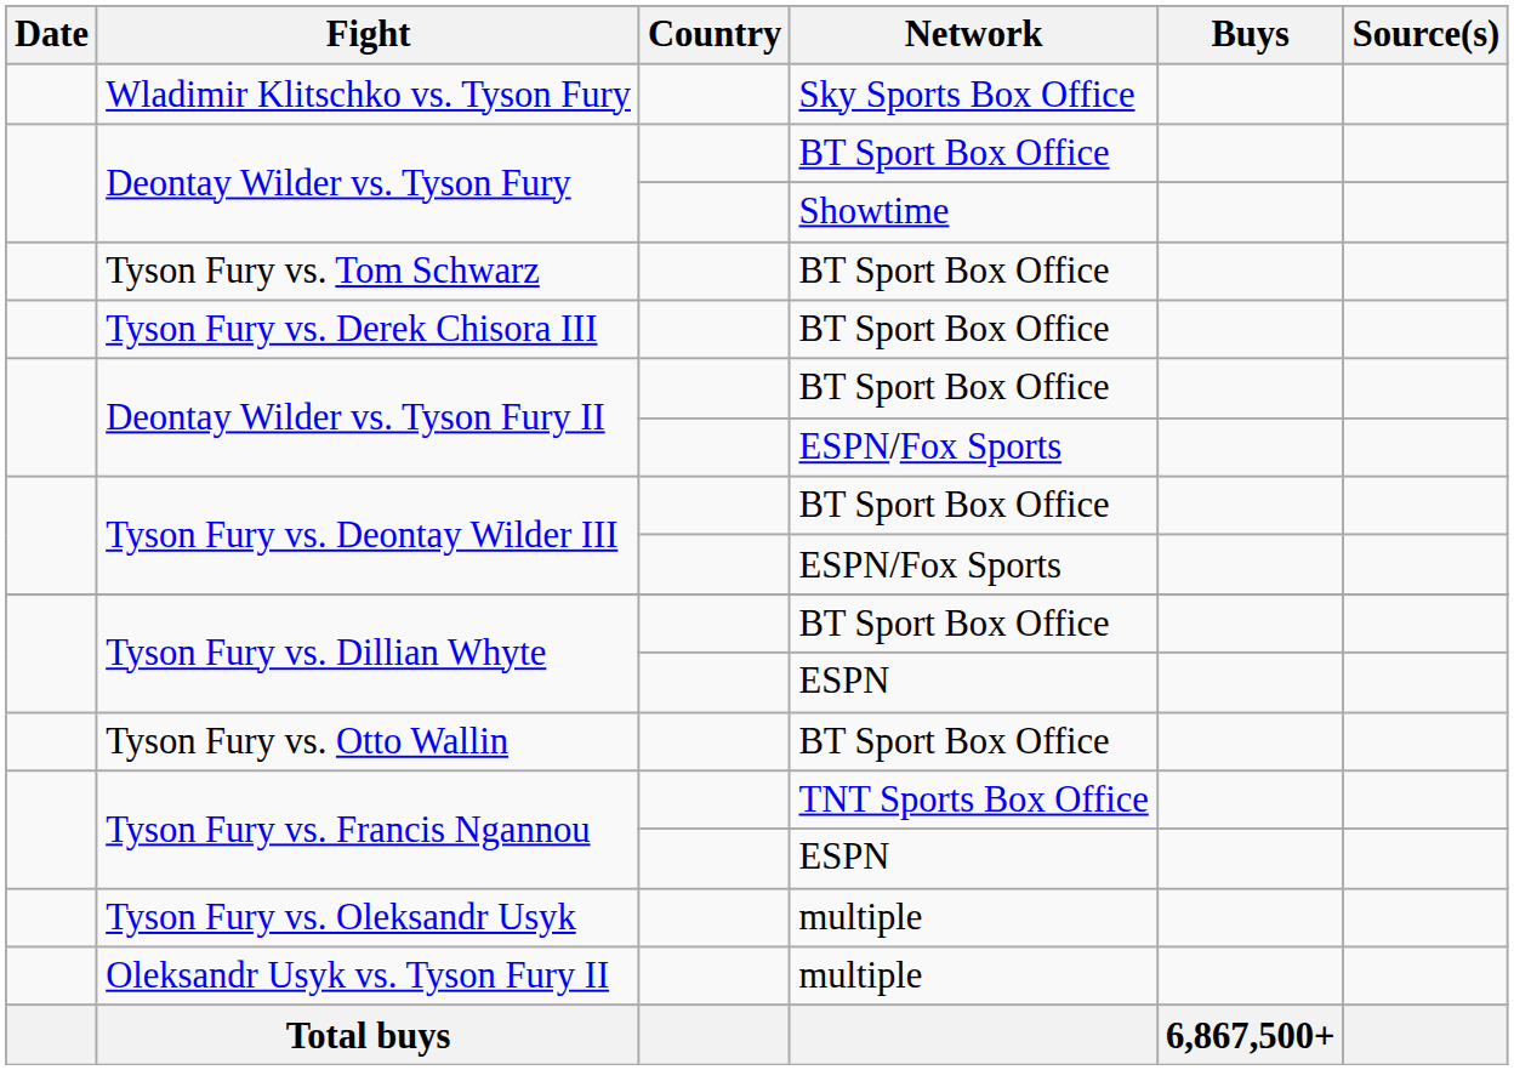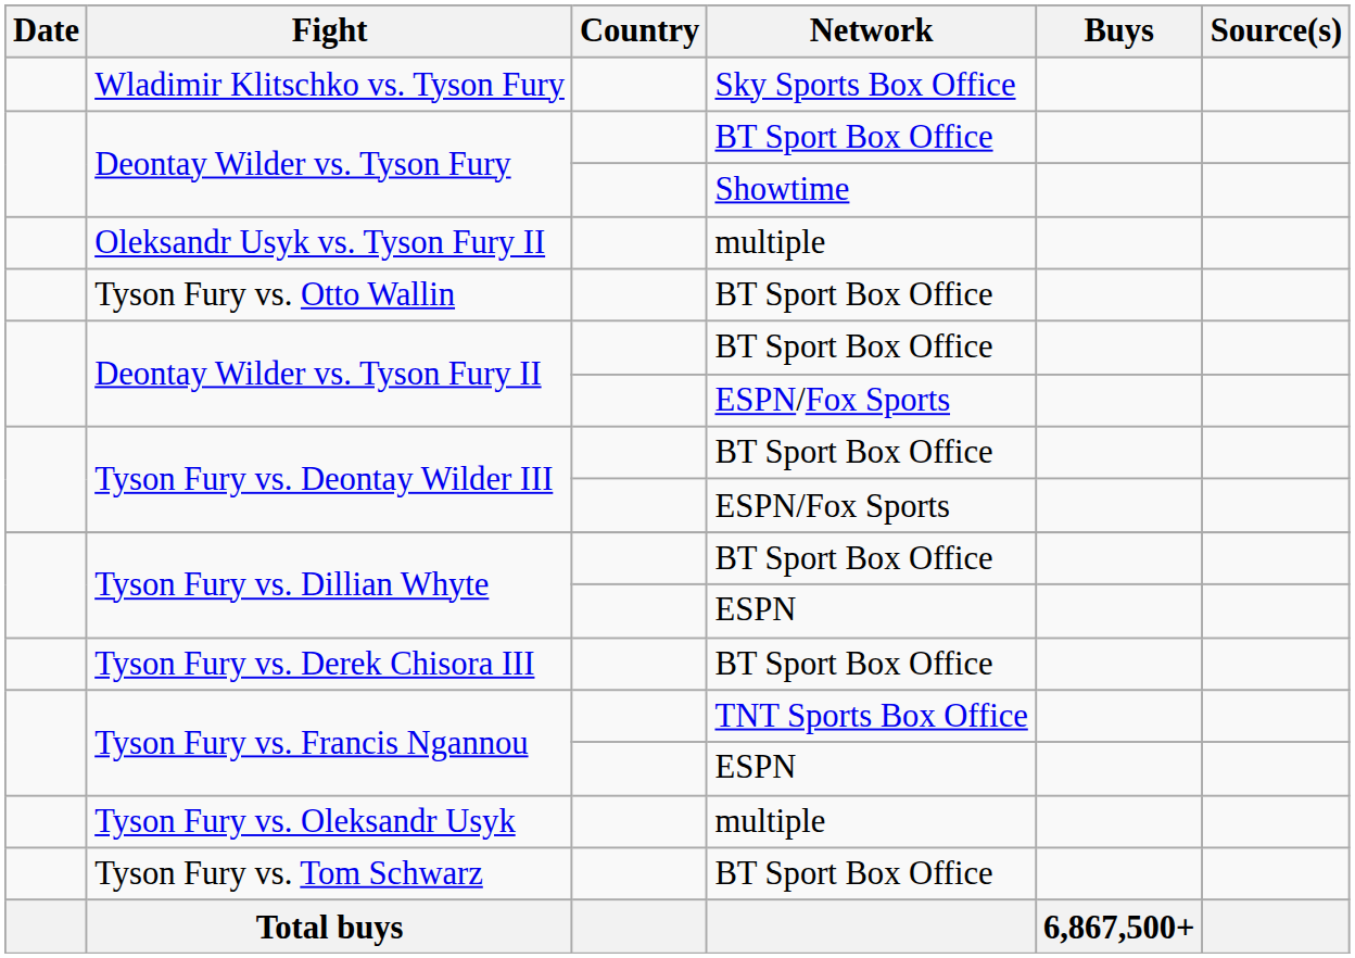 <table class="wikitable sortable">
 <tr>
 <th>Date</th>
 <th>Fight</th>
 <th>Country</th>
 <th>Network</th>
 <th>Buys</th>
 <th>Source(s)</th>
 </tr>
 <tr>
 <td></td>
 <td><a href='#'>Wladimir Klitschko vs. Tyson Fury</a></td>
 <td></td>
 <td><a href='#'>Sky Sports Box Office</a></td>
 <td></td>
 <td></td>
 </tr>
 <tr>
 <td rowspan="2"></td>
 <td rowspan="2"><a href='#'>Deontay Wilder vs. Tyson Fury</a></td>
 <td></td>
 <td><a href='#'>BT Sport Box Office</a></td>
 <td></td>
 <td></td>
 </tr>
 <tr>
 <td></td>
 <td><a href='#'>Showtime</a></td>
 <td></td>
 <td></td>
 </tr>
 <tr>
 <td></td>
-<td>Tyson Fury vs. <a href='#'>Tom Schwarz</a></td>
+<td><a href='#'>Oleksandr Usyk vs. Tyson Fury II</a></td>
 <td></td>
-<td>BT Sport Box Office</td>
+<td>multiple</td>
 <td></td>
 <td></td>
 </tr>
 <tr>
 <td></td>
-<td><a href='#'>Tyson Fury vs. Derek Chisora III</a></td>
+<td>Tyson Fury vs. <a href='#'>Otto Wallin</a></td>
 <td></td>
 <td>BT Sport Box Office</td>
 <td></td>
 <td></td>
 </tr>
 <tr>
 <td rowspan="2"></td>
 <td rowspan="2"><a href='#'>Deontay Wilder vs. Tyson Fury II</a></td>
 <td></td>
 <td>BT Sport Box Office</td>
 <td></td>
 <td></td>
 </tr>
 <tr>
 <td></td>
 <td><a href='#'>ESPN</a>/<a href='#'>Fox Sports</a></td>
 <td></td>
 <td></td>
 </tr>
 <tr>
 <td rowspan="2"></td>
 <td rowspan="2"><a href='#'>Tyson Fury vs. Deontay Wilder III</a></td>
 <td></td>
 <td>BT Sport Box Office</td>
 <td></td>
 <td></td>
 </tr>
 <tr>
 <td></td>
 <td>ESPN/Fox Sports</td>
 <td></td>
 <td></td>
 </tr>
 <tr>
 </tr>
 <tr>
 <td rowspan="2"></td>
 <td rowspan="2"><a href='#'>Tyson Fury vs. Dillian Whyte</a></td>
 <td></td>
 <td>BT Sport Box Office</td>
 <td></td>
 <td></td>
 </tr>
 <tr>
 <td></td>
 <td>ESPN</td>
 <td></td>
 <td></td>
 </tr>
 <tr>
 <td></td>
-<td>Tyson Fury vs. <a href='#'>Otto Wallin</a></td>
+<td><a href='#'>Tyson Fury vs. Derek Chisora III</a></td>
 <td></td>
 <td>BT Sport Box Office</td>
 <td></td>
 <td></td>
 </tr>
 <tr>
 <td rowspan="2"></td>
 <td rowspan="2"><a href='#'>Tyson Fury vs. Francis Ngannou</a></td>
 <td></td>
 <td><a href='#'>TNT Sports Box Office</a></td>
 <td></td>
 <td></td>
 </tr>
 <tr>
 <td></td>
 <td>ESPN</td>
 <td></td>
 <td></td>
 </tr>
 <tr>
 <td></td>
 <td m><a href='#'>Tyson Fury vs. Oleksandr Usyk</a></td>
 <td></td>
 <td>multiple</td>
 <td></td>
 <td></td>
 </tr>
 <tr>
 <td></td>
-<td><a href='#'>Oleksandr Usyk vs. Tyson Fury II</a></td>
+<td>Tyson Fury vs. <a href='#'>Tom Schwarz</a></td>
 <td></td>
-<td>multiple</td>
+<td>BT Sport Box Office</td>
 <td></td>
 <td></td>
 </tr>
 <tr>
 <th></th>
 <th>Total buys</th>
 <th></th>
 <th></th>
 <th>6,867,500+</th>
 <th></th>
 </tr>
 <tr>
 </tr>
 </table>
